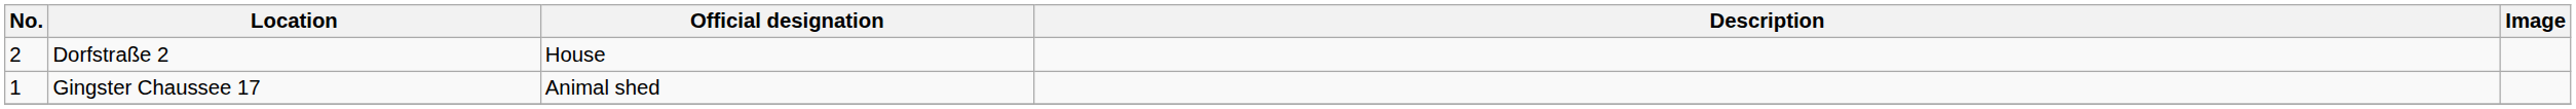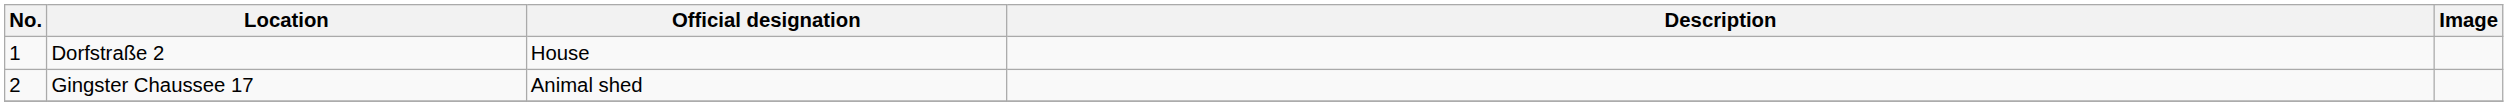 <table class="wikitable">
 <tr style="background-color:#F2F2F2">
 <th>No.</th>
 <th width="20%">Location</th>
 <th width="20%">Official designation</th>
 <th width="60%">Description</th>
 <th width="130px">Image</th>
 </tr>
 <tr>
-<td>2</td>
+<td>1</td>
 <td>Dorfstraße 2</td>
 <td>House</td>
 <td></td>
 <td align="center" style="padding:0"></td>
 </tr>
 <tr>
-<td>1</td>
+<td>2</td>
 <td>Gingster Chaussee 17</td>
 <td>Animal shed</td>
 <td></td>
 <td></td>
 </tr>
 <tr>
 </tr>
 </table>
